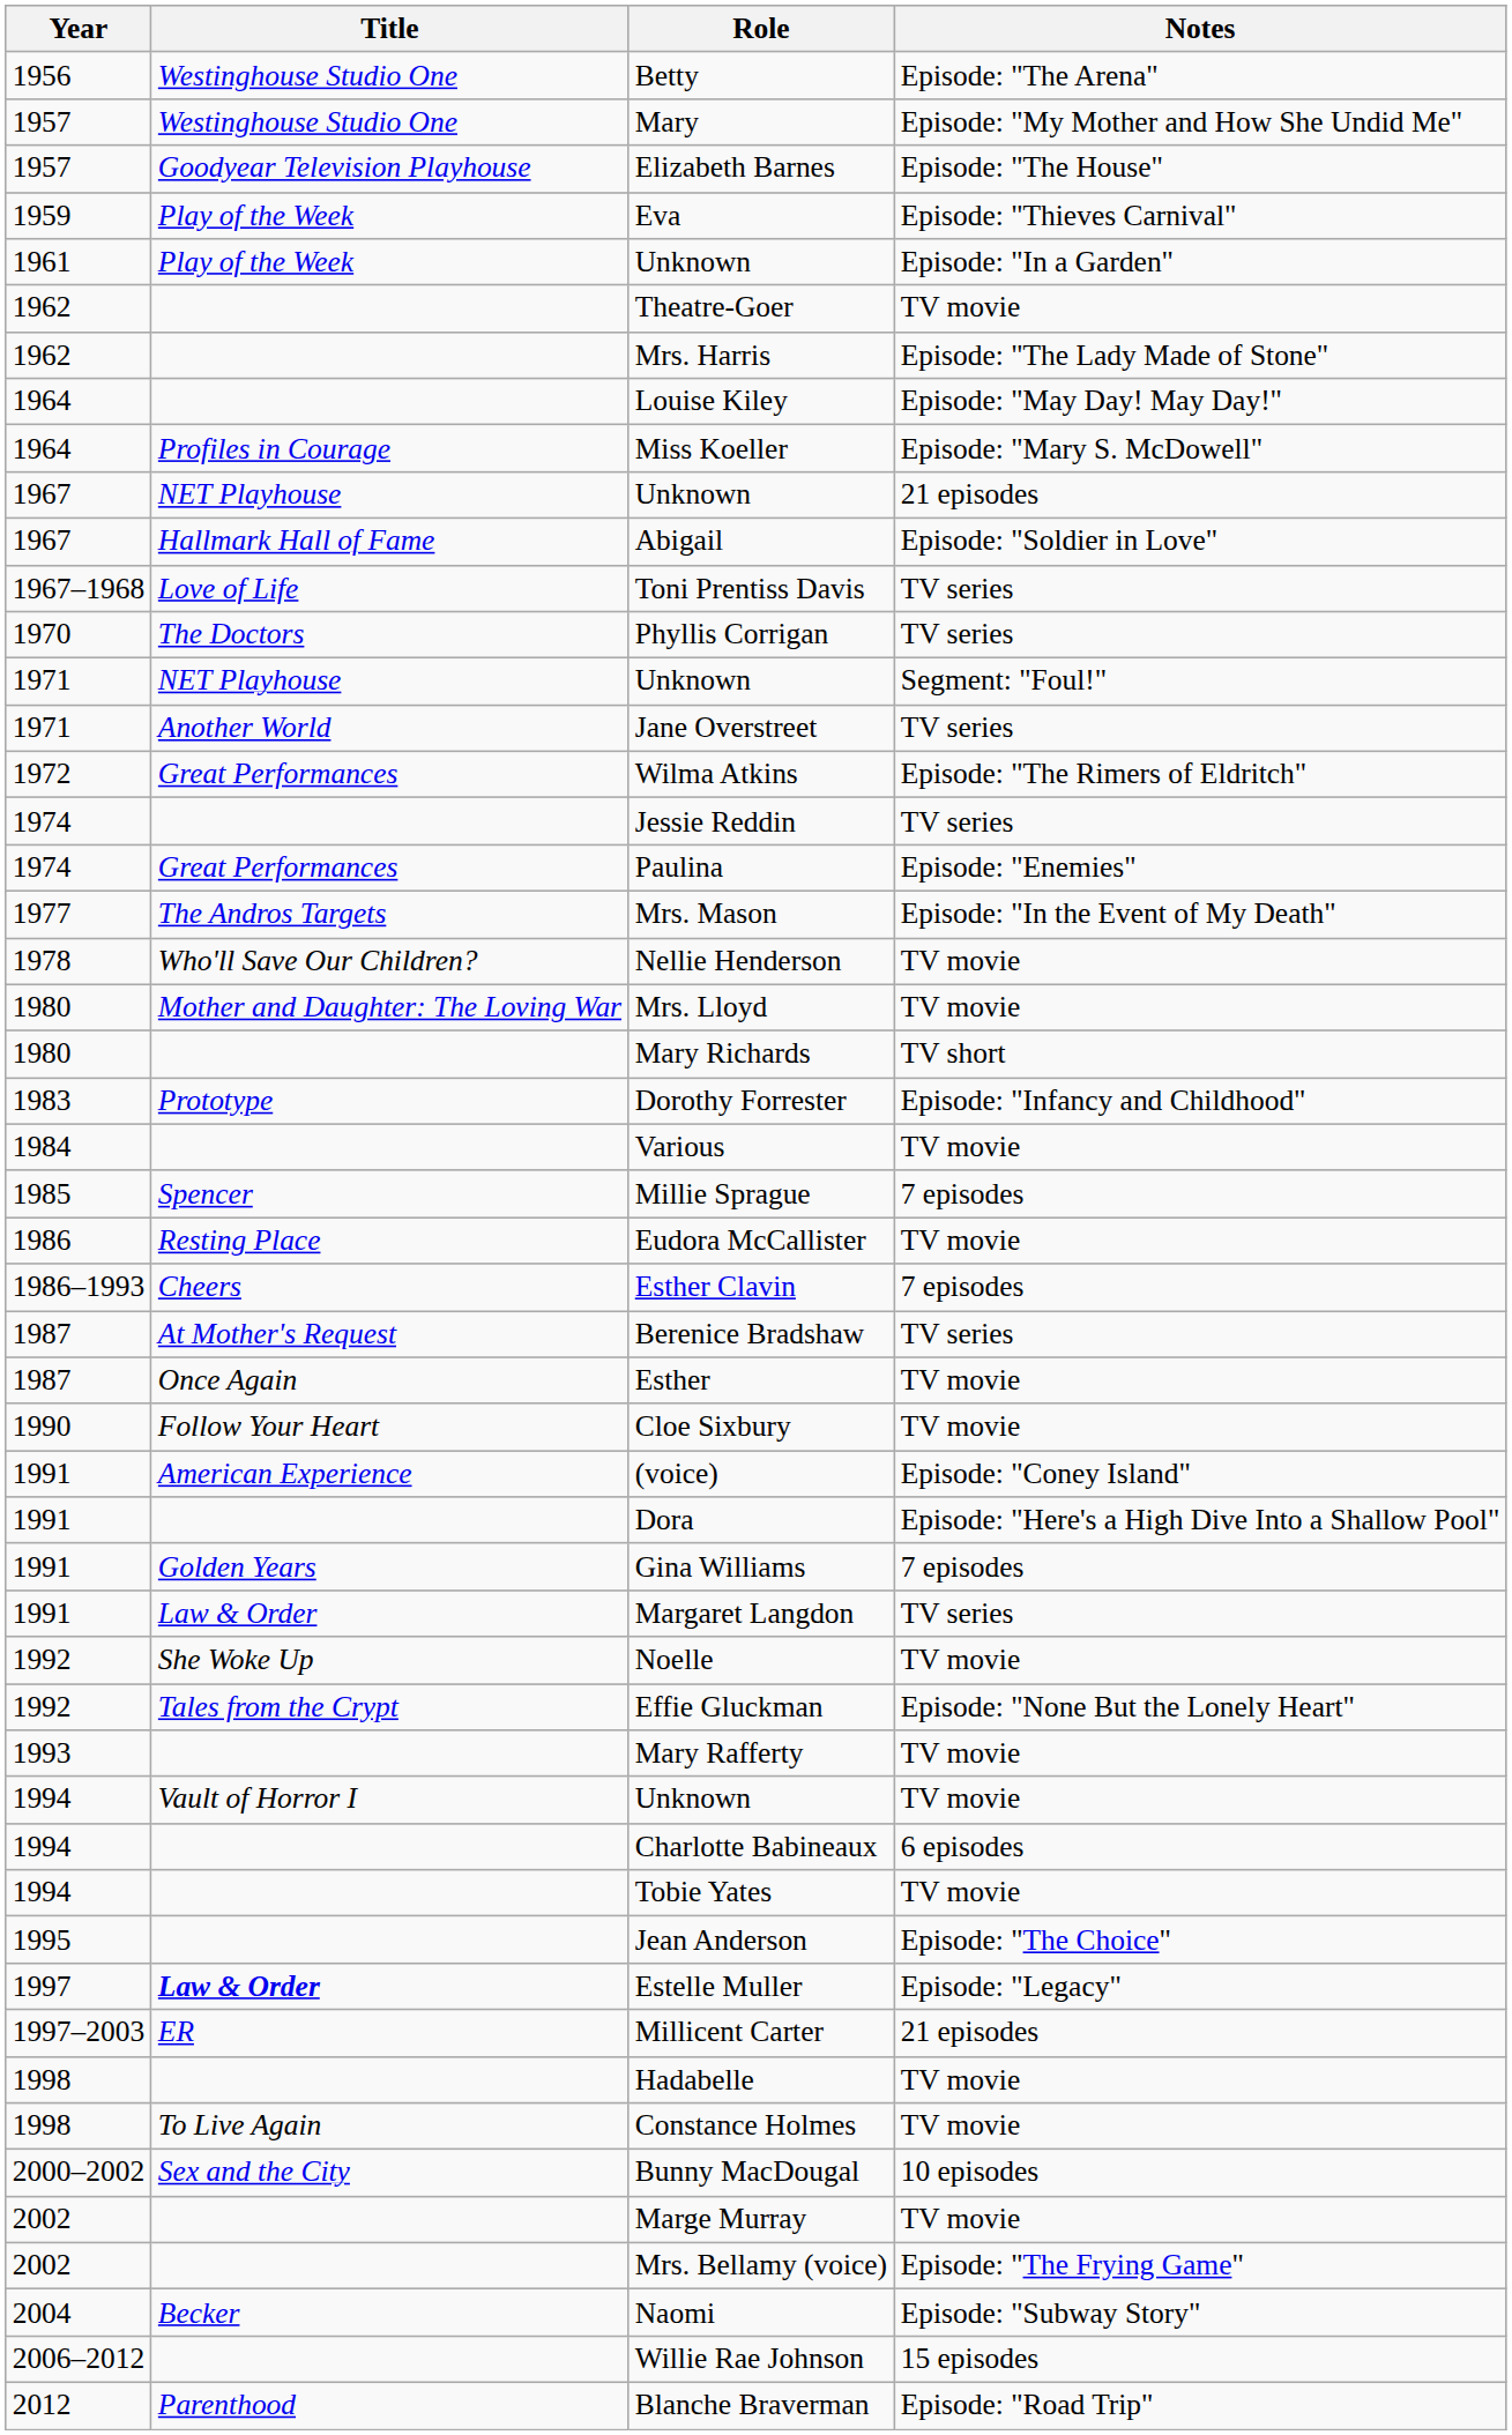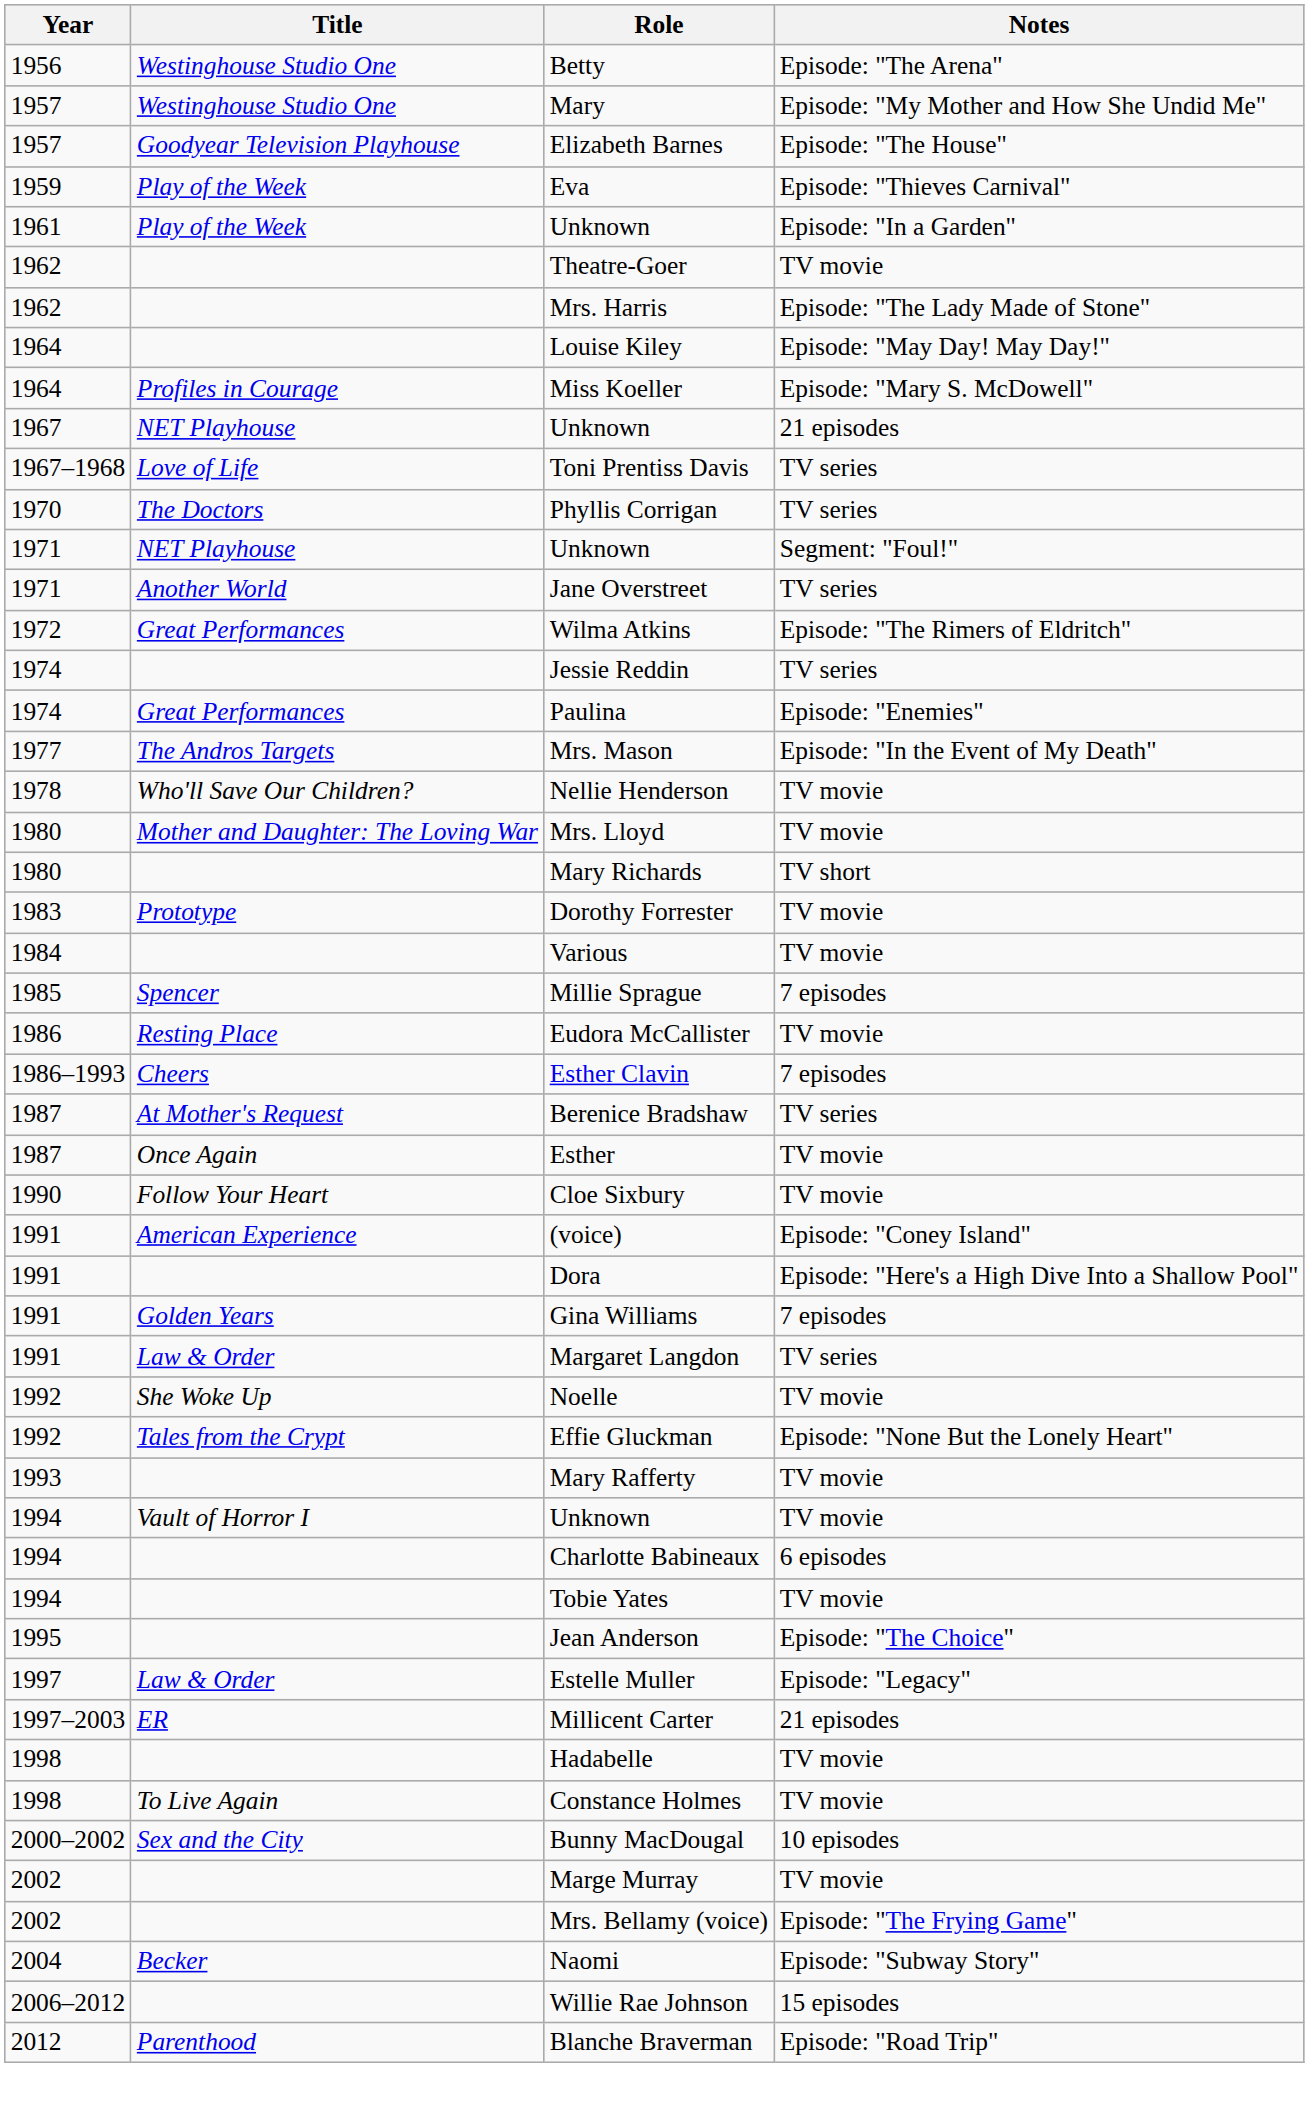 <table class="wikitable sortable">
 <tr>
 <th>Year</th>
 <th>Title</th>
 <th>Role</th>
 <th class="unsortable">Notes</th>
 </tr>
 <tr>
 <td>1956</td>
 <td><em><a href='#'>Westinghouse Studio One</a></em></td>
 <td>Betty</td>
 <td>Episode: "The Arena"</td>
 </tr>
 <tr>
 <td>1957</td>
 <td><em><a href='#'>Westinghouse Studio One</a></em></td>
 <td>Mary</td>
 <td>Episode: "My Mother and How She Undid Me"</td>
 </tr>
 <tr>
 <td>1957</td>
 <td><em><a href='#'>Goodyear Television Playhouse</a></em></td>
 <td>Elizabeth Barnes</td>
 <td>Episode: "The House"</td>
 </tr>
 <tr>
 <td>1959</td>
 <td><em><a href='#'>Play of the Week</a></em></td>
 <td>Eva</td>
 <td>Episode: "Thieves Carnival"</td>
 </tr>
 <tr>
 <td>1961</td>
 <td><em><a href='#'>Play of the Week</a></em></td>
 <td>Unknown</td>
 <td>Episode: "In a Garden"</td>
 </tr>
 <tr>
 <td>1962</td>
 <td><em></em></td>
 <td>Theatre-Goer</td>
 <td>TV movie</td>
 </tr>
 <tr>
 <td>1962</td>
 <td><em></em></td>
 <td>Mrs. Harris</td>
 <td>Episode: "The Lady Made of Stone"</td>
 </tr>
 <tr>
 <td>1964</td>
 <td><em></em></td>
 <td>Louise Kiley</td>
 <td>Episode: "May Day! May Day!"</td>
 </tr>
 <tr>
 <td>1964</td>
 <td><em><a href='#'>Profiles in Courage</a></em></td>
 <td>Miss Koeller</td>
 <td>Episode: "Mary S. McDowell"</td>
 </tr>
 <tr>
 <td>1967</td>
 <td><em><a href='#'>NET Playhouse</a></em></td>
 <td>Unknown</td>
 <td>21 episodes</td>
-</tr>
-<tr>
-<td>1967</td>
-<td><em><a href='#'>Hallmark Hall of Fame</a></em></td>
-<td>Abigail</td>
-<td>Episode: "Soldier in Love"</td>
 </tr>
 <tr>
 <td>1967–1968</td>
 <td><em><a href='#'>Love of Life</a></em></td>
 <td>Toni Prentiss Davis</td>
 <td>TV series</td>
 </tr>
 <tr>
 <td>1970</td>
 <td><em><a href='#'>The Doctors</a></em></td>
 <td>Phyllis Corrigan</td>
 <td>TV series</td>
 </tr>
 <tr>
 <td>1971</td>
 <td><em><a href='#'>NET Playhouse</a></em></td>
 <td>Unknown</td>
 <td>Segment: "Foul!"</td>
 </tr>
 <tr>
 <td>1971</td>
 <td><em><a href='#'>Another World</a></em></td>
 <td>Jane Overstreet</td>
 <td>TV series</td>
 </tr>
 <tr>
 <td>1972</td>
 <td><em><a href='#'>Great Performances</a></em></td>
 <td>Wilma Atkins</td>
 <td>Episode: "The Rimers of Eldritch"</td>
 </tr>
 <tr>
 <td>1974</td>
 <td><em></em></td>
 <td>Jessie Reddin</td>
 <td>TV series</td>
 </tr>
 <tr>
 <td>1974</td>
 <td><em><a href='#'>Great Performances</a></em></td>
 <td>Paulina</td>
 <td>Episode: "Enemies"</td>
 </tr>
 <tr>
 <td>1977</td>
 <td><em><a href='#'>The Andros Targets</a></em></td>
 <td>Mrs. Mason</td>
 <td>Episode: "In the Event of My Death"</td>
 </tr>
 <tr>
 <td>1978</td>
 <td><em>Who'll Save Our Children?</em></td>
 <td>Nellie Henderson</td>
 <td>TV movie</td>
 </tr>
 <tr>
 <td>1980</td>
 <td><em><a href='#'>Mother and Daughter: The Loving War</a></em></td>
 <td>Mrs. Lloyd</td>
 <td>TV movie</td>
 </tr>
 <tr>
 <td>1980</td>
 <td><em></em></td>
 <td>Mary Richards</td>
 <td>TV short</td>
 </tr>
 <tr>
 <td>1983</td>
 <td><em><a href='#'>Prototype</a></em></td>
 <td>Dorothy Forrester</td>
-<td>Episode: "Infancy and Childhood"</td>
+<td>TV movie</td>
 </tr>
 <tr>
 <td>1984</td>
 <td><em></em></td>
 <td>Various</td>
 <td>TV movie</td>
 </tr>
 <tr>
 <td>1985</td>
 <td><em><a href='#'>Spencer</a></em></td>
 <td>Millie Sprague</td>
 <td>7 episodes</td>
 </tr>
 <tr>
 <td>1986</td>
 <td><em><a href='#'>Resting Place</a></em></td>
 <td>Eudora McCallister</td>
 <td>TV movie</td>
 </tr>
 <tr>
 <td>1986–1993</td>
 <td><em><a href='#'>Cheers</a></em></td>
 <td><a href='#'>Esther Clavin</a></td>
 <td>7 episodes</td>
 </tr>
 <tr>
 <td>1987</td>
 <td><em><a href='#'>At Mother's Request</a></em></td>
 <td>Berenice Bradshaw</td>
 <td>TV series</td>
 </tr>
 <tr>
 <td>1987</td>
 <td><em>Once Again</em></td>
 <td>Esther</td>
 <td>TV movie</td>
 </tr>
 <tr>
 <td>1990</td>
 <td><em>Follow Your Heart</em></td>
 <td>Cloe Sixbury</td>
 <td>TV movie</td>
 </tr>
 <tr>
 <td>1991</td>
 <td><em><a href='#'>American Experience</a></em></td>
 <td>(voice)</td>
 <td>Episode: "Coney Island"</td>
 </tr>
 <tr>
 <td>1991</td>
 <td><em></em></td>
 <td>Dora</td>
 <td>Episode: "Here's a High Dive Into a Shallow Pool"</td>
 </tr>
 <tr>
 <td>1991</td>
 <td><em><a href='#'>Golden Years</a></em></td>
 <td>Gina Williams</td>
 <td>7 episodes</td>
 </tr>
 <tr>
 <td>1991</td>
 <td><em><a href='#'>Law & Order</a></em></td>
 <td>Margaret Langdon</td>
 <td>TV series</td>
 </tr>
 <tr>
 <td>1992</td>
 <td><em>She Woke Up</em></td>
 <td>Noelle</td>
 <td>TV movie</td>
 </tr>
 <tr>
 <td>1992</td>
 <td><em><a href='#'>Tales from the Crypt</a></em></td>
 <td>Effie Gluckman</td>
 <td>Episode: "None But the Lonely Heart"</td>
 </tr>
 <tr>
 <td>1993</td>
 <td><em></em></td>
 <td>Mary Rafferty</td>
 <td>TV movie</td>
 </tr>
 <tr>
 <td>1994</td>
 <td><em>Vault of Horror I</em></td>
 <td>Unknown</td>
 <td>TV movie</td>
 </tr>
 <tr>
 <td>1994</td>
 <td><em></em></td>
 <td>Charlotte Babineaux</td>
 <td>6 episodes</td>
 </tr>
 <tr>
 <td>1994</td>
 <td><em></em></td>
 <td>Tobie Yates</td>
 <td>TV movie</td>
 </tr>
 <tr>
 <td>1995</td>
 <td><em></em></td>
 <td>Jean Anderson</td>
 <td>Episode: "<a href='#'>The Choice</a>"</td>
 </tr>
 <tr>
 <td>1997</td>
-<td><strong><em><a href='#'>Law & Order</a></em></strong></td>
+<td><em><a href='#'>Law & Order</a></em></td>
 <td>Estelle Muller</td>
 <td>Episode: "Legacy"</td>
 </tr>
 <tr>
 <td>1997–2003</td>
 <td><em><a href='#'>ER</a></em></td>
 <td>Millicent Carter</td>
 <td>21 episodes</td>
 </tr>
 <tr>
 <td>1998</td>
 <td><em></em></td>
 <td>Hadabelle</td>
 <td>TV movie</td>
 </tr>
 <tr>
 <td>1998</td>
 <td><em>To Live Again</em></td>
 <td>Constance Holmes</td>
 <td>TV movie</td>
 </tr>
 <tr>
 <td>2000–2002</td>
 <td><em><a href='#'>Sex and the City</a></em></td>
 <td>Bunny MacDougal</td>
 <td>10 episodes</td>
 </tr>
 <tr>
 <td>2002</td>
 <td><em></em></td>
 <td>Marge Murray</td>
 <td>TV movie</td>
 </tr>
 <tr>
 <td>2002</td>
 <td><em></em></td>
 <td>Mrs. Bellamy (voice)</td>
 <td>Episode: "<a href='#'>The Frying Game</a>"</td>
 </tr>
 <tr>
 <td>2004</td>
 <td><em><a href='#'>Becker</a></em></td>
 <td>Naomi</td>
 <td>Episode: "Subway Story"</td>
 </tr>
 <tr>
 <td>2006–2012</td>
 <td><em></em></td>
 <td>Willie Rae Johnson</td>
 <td>15 episodes</td>
 </tr>
 <tr>
 <td>2012</td>
 <td><em><a href='#'>Parenthood</a></em></td>
 <td>Blanche Braverman</td>
 <td>Episode: "Road Trip"</td>
 </tr>
 </table>
